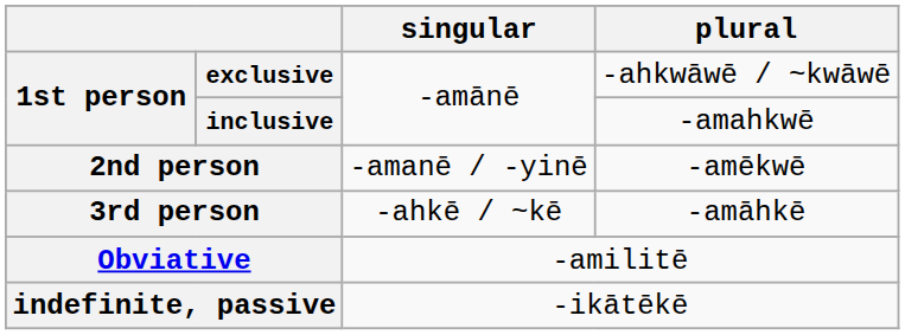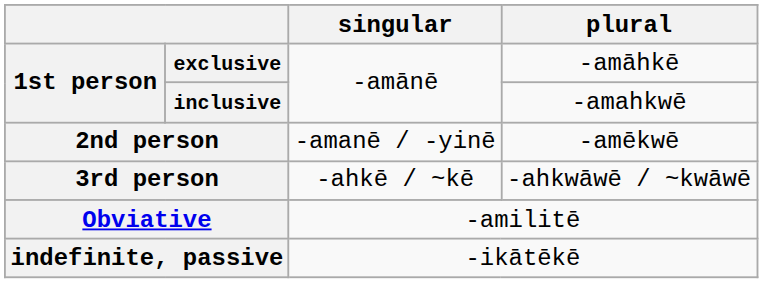 <table class="wikitable" style="text-align:center;">
 <tr>
 <th colspan="2"></th>
 <th>singular</th>
 <th>plural</th>
 </tr>
 <tr>
 <th rowspan="2">1st person</th>
 <th><small>exclusive</small></th>
 <td rowspan="2">-amānē</td>
-<td>-ahkwāwē / ~kwāwē</td>
+<td>-amāhkē</td>
 </tr>
 <tr>
 <th><small>inclusive</small></th>
 <td>-amahkwē</td>
 </tr>
 <tr>
 <th colspan="2">2nd person</th>
 <td>-amanē / -yinē</td>
 <td>-amēkwē</td>
 </tr>
 <tr>
 <th colspan="2">3rd person</th>
 <td>-ahkē / ~kē</td>
-<td>-amāhkē</td>
+<td>-ahkwāwē / ~kwāwē</td>
 </tr>
 <tr>
 <th colspan="2"><a href='#'>Obviative</a></th>
 <td colspan="2">-amilitē</td>
 </tr>
 <tr>
 <th colspan="2">indefinite, passive</th>
 <td colspan="2">-ikātēkē</td>
 </tr>
 </table>
